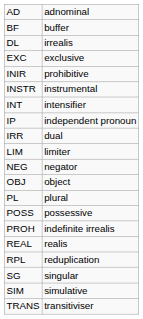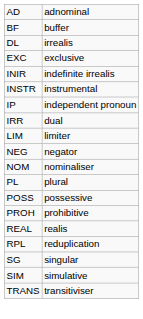 <table class="wikitable">
 <tr>
 <td>AD</td>
 <td>adnominal</td>
 </tr>
 <tr>
 <td>BF</td>
 <td>buffer</td>
 </tr>
 <tr>
 <td>DL</td>
 <td>irrealis</td>
 </tr>
 <tr>
 <td>EXC</td>
 <td>exclusive</td>
 </tr>
 <tr>
 <td>INIR</td>
-<td>prohibitive</td>
+<td>indefinite irrealis</td>
 </tr>
 <tr>
 <td>INSTR</td>
 <td>instrumental</td>
-</tr>
-<tr>
-<td>INT</td>
-<td>intensifier</td>
 </tr>
 <tr>
 <td>IP</td>
 <td>independent pronoun</td>
 </tr>
 <tr>
 <td>IRR</td>
 <td>dual</td>
 </tr>
 <tr>
 <td>LIM</td>
 <td>limiter</td>
 </tr>
 <tr>
 <td>NEG</td>
 <td>negator</td>
 </tr>
 <tr>
-<td>OBJ</td>
-<td>object</td>
+<td>NOM</td>
+<td>nominaliser</td>
 </tr>
 <tr>
 <td>PL</td>
 <td>plural</td>
 </tr>
 <tr>
 <td>POSS</td>
 <td>possessive</td>
 </tr>
 <tr>
 <td>PROH</td>
-<td>indefinite irrealis</td>
+<td>prohibitive</td>
 </tr>
 <tr>
 <td>REAL</td>
 <td>realis</td>
 </tr>
 <tr>
 <td>RPL</td>
 <td>reduplication</td>
 </tr>
 <tr>
 <td>SG</td>
 <td>singular</td>
 </tr>
 <tr>
 <td>SIM</td>
 <td>simulative</td>
 </tr>
 <tr>
 <td>TRANS</td>
 <td>transitiviser</td>
 </tr>
 </table>
